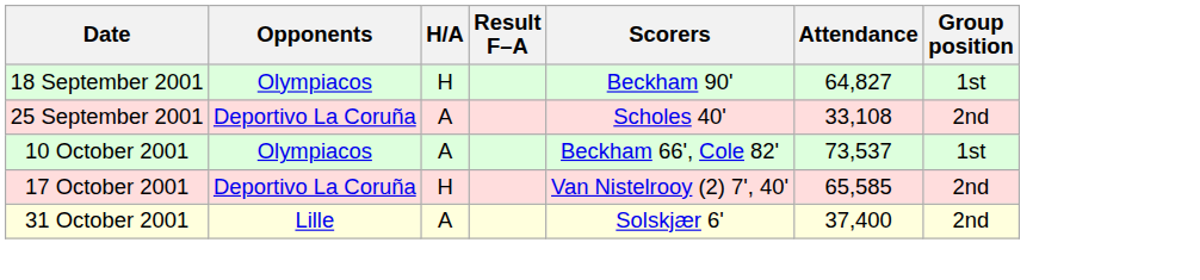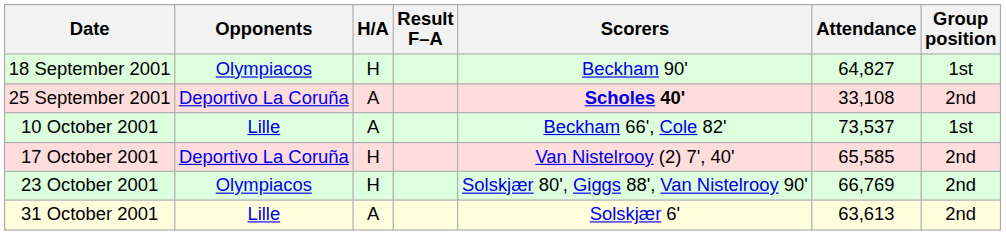 <table class="wikitable" style="text-align:center">
 <tr>
 <th>Date</th>
 <th>Opponents</th>
 <th>H/A</th>
 <th>Result<br>F–A</th>
 <th>Scorers</th>
 <th>Attendance</th>
 <th>Group<br>position</th>
 </tr>
 <tr bgcolor="#ddffdd">
 <td>18 September 2001</td>
 <td><a href='#'>Olympiacos</a></td>
 <td>H</td>
 <td></td>
 <td><a href='#'>Beckham</a> 90'</td>
 <td>64,827</td>
 <td>1st</td>
 </tr>
 <tr bgcolor="#ffdddd">
 <td>25 September 2001</td>
 <td><a href='#'>Deportivo La Coruña</a></td>
 <td>A</td>
 <td></td>
-<td><a href='#'>Scholes</a> 40'</td>
+<td><strong><a href='#'>Scholes</a> 40'</strong></td>
 <td>33,108</td>
 <td>2nd</td>
 </tr>
 <tr bgcolor="#ddffdd">
 <td>10 October 2001</td>
-<td><a href='#'>Olympiacos</a></td>
+<td><a href='#'>Lille</a></td>
 <td>A</td>
 <td></td>
 <td><a href='#'>Beckham</a> 66', <a href='#'>Cole</a> 82'</td>
 <td>73,537</td>
 <td>1st</td>
 </tr>
 <tr bgcolor="#ffdddd">
 <td>17 October 2001</td>
 <td><a href='#'>Deportivo La Coruña</a></td>
 <td>H</td>
 <td></td>
 <td><a href='#'>Van Nistelrooy</a> (2) 7', 40'</td>
 <td>65,585</td>
 <td>2nd</td>
 </tr>
+<tr bgcolor="#ddffdd">
+<td>23 October 2001</td>
+<td><a href='#'>Olympiacos</a></td>
+<td>H</td>
+<td></td>
+<td><a href='#'>Solskjær</a> 80', <a href='#'>Giggs</a> 88', <a href='#'>Van Nistelrooy</a> 90'</td>
+<td>66,769</td>
+<td>2nd</td>
+</tr>
 <tr bgcolor="#ffffdd">
 <td>31 October 2001</td>
 <td><a href='#'>Lille</a></td>
 <td>A</td>
 <td></td>
 <td><a href='#'>Solskjær</a> 6'</td>
-<td>37,400</td>
+<td>63,613</td>
 <td>2nd</td>
 </tr>
 </table>
